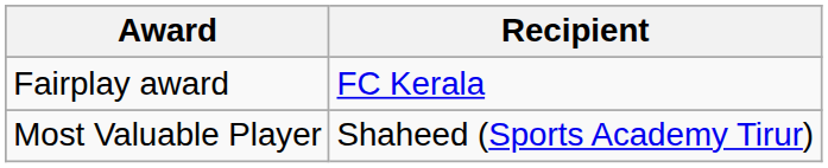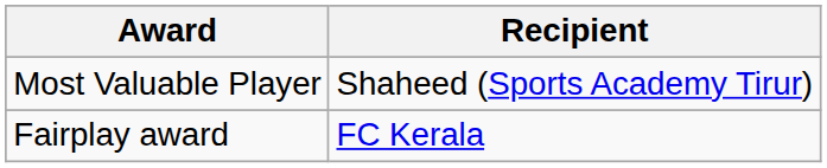 <table class=wikitable>
 <tr>
 <th>Award</th>
 <th>Recipient</th>
 </tr>
 <tr>
+<td>Most Valuable Player</td>
+<td>Shaheed (<a href='#'>Sports Academy Tirur</a>)</td>
+</tr>
+<tr>
 <td>Fairplay award</td>
 <td><a href='#'>FC Kerala</a></td>
 </tr>
-<tr>
-<td>Most Valuable Player</td>
-<td>Shaheed (<a href='#'>Sports Academy Tirur</a>)</td>
-</tr>
 </table>
